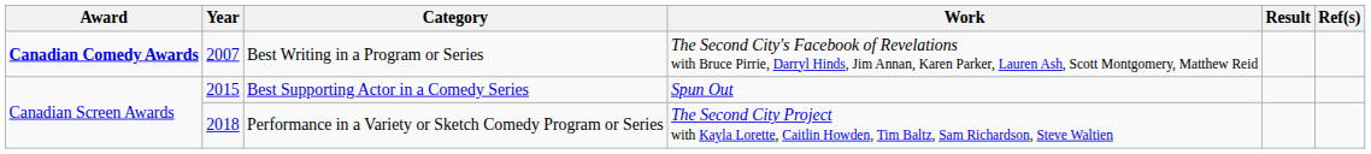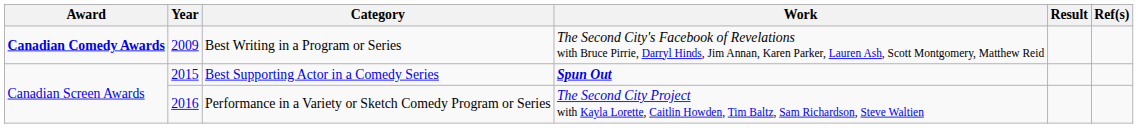 <table class="wikitable plainrowheaders sortable">
 <tr>
 <th>Award</th>
 <th>Year</th>
 <th>Category</th>
 <th>Work</th>
 <th>Result</th>
 <th>Ref(s)</th>
 </tr>
 <tr>
 <td><strong><a href='#'>Canadian Comedy Awards</a></strong></td>
-<td><a href='#'>2007</a></td>
+<td><a href='#'>2009</a></td>
 <td>Best Writing in a Program or Series</td>
 <td><em>The Second City's Facebook of Revelations</em><br><small>with Bruce Pirrie, <a href='#'>Darryl Hinds</a>, Jim Annan, Karen Parker, <a href='#'>Lauren Ash</a>, Scott Montgomery, Matthew Reid</small></td>
 <td></td>
 <td></td>
 </tr>
 <tr>
 <td rowspan=2><a href='#'>Canadian Screen Awards</a></td>
 <td><a href='#'>2015</a></td>
 <td><a href='#'>Best Supporting Actor in a Comedy Series</a></td>
-<td><em><a href='#'>Spun Out</a></em></td>
+<td><strong><em><a href='#'>Spun Out</a></em></strong></td>
 <td></td>
 <td></td>
 </tr>
 <tr>
-<td><a href='#'>2018</a></td>
+<td><a href='#'>2016</a></td>
 <td>Performance in a Variety or Sketch Comedy Program or Series</td>
 <td><em><a href='#'>The Second City Project</a></em><br><small>with <a href='#'>Kayla Lorette</a>, <a href='#'>Caitlin Howden</a>, <a href='#'>Tim Baltz</a>, <a href='#'>Sam Richardson</a>, <a href='#'>Steve Waltien</a></small></td>
 <td></td>
 <td></td>
 </tr>
 </table>
